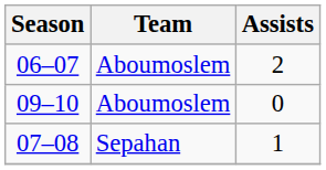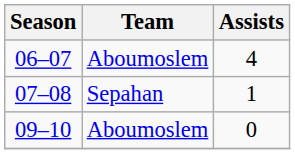 <table class="wikitable" style="text-align: center;">
 <tr>
 <th>Season</th>
 <th>Team</th>
 <th>Assists</th>
 </tr>
 <tr>
 <td><a href='#'>06–07</a></td>
 <td align="left"><a href='#'>Aboumoslem</a></td>
-<td>2</td>
+<td>4</td>
+</tr>
+<tr>
+<td><a href='#'>07–08</a></td>
+<td align="left"><a href='#'>Sepahan</a></td>
+<td>1</td>
 </tr>
 <tr>
 <td><a href='#'>09–10</a></td>
 <td align="left"><a href='#'>Aboumoslem</a></td>
 <td>0</td>
 </tr>
 <tr>
-<td><a href='#'>07–08</a></td>
-<td align="left"><a href='#'>Sepahan</a></td>
-<td>1</td>
-</tr>
-<tr>
 </tr>
 </table>
